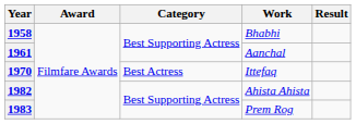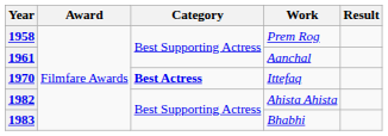 <table class="wikitable sortable">
 <tr>
 <th>Year</th>
 <th>Award</th>
 <th>Category</th>
 <th>Work</th>
 <th>Result</th>
 </tr>
 <tr>
 <th><a href='#'>1958</a></th>
 <td rowspan="5"><a href='#'>Filmfare Awards</a></td>
 <td rowspan="2"><a href='#'>Best Supporting Actress</a></td>
-<td><em><a href='#'>Bhabhi</a></em></td>
+<td><em><a href='#'>Prem Rog</a></em></td>
 <td></td>
 </tr>
 <tr>
 <th><a href='#'>1961</a></th>
 <td><em><a href='#'>Aanchal</a></em></td>
 <td></td>
 </tr>
 <tr>
 <th><a href='#'>1970</a></th>
-<td><a href='#'>Best Actress</a></td>
+<td><strong><a href='#'>Best Actress</a></strong></td>
 <td><em><a href='#'>Ittefaq</a></em></td>
 <td></td>
 </tr>
 <tr>
 <th><a href='#'>1982</a></th>
 <td rowspan="2"><a href='#'>Best Supporting Actress</a></td>
 <td><em><a href='#'>Ahista Ahista</a></em></td>
 <td></td>
 </tr>
 <tr>
 <th><a href='#'>1983</a></th>
-<td><em><a href='#'>Prem Rog</a></em></td>
+<td><em><a href='#'>Bhabhi</a></em></td>
 <td></td>
 </tr>
 </table>
